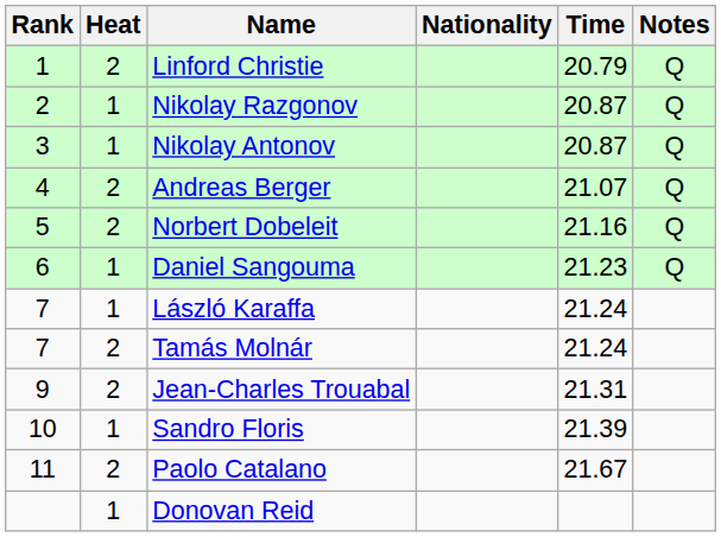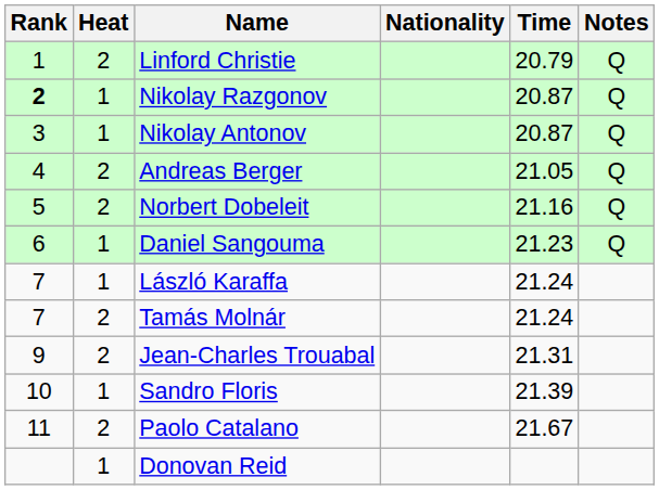 <table class="wikitable sortable" style="text-align:center">
 <tr>
 <th>Rank</th>
 <th>Heat</th>
 <th>Name</th>
 <th>Nationality</th>
 <th>Time</th>
 <th>Notes</th>
 </tr>
 <tr bgcolor=ccffcc>
 <td>1</td>
 <td>2</td>
 <td align="left"><a href='#'>Linford Christie</a></td>
 <td align=left></td>
 <td>20.79</td>
 <td>Q</td>
 </tr>
 <tr bgcolor=ccffcc>
-<td>2</td>
+<td><strong>2</strong></td>
 <td>1</td>
 <td align="left"><a href='#'>Nikolay Razgonov</a></td>
 <td align=left></td>
 <td>20.87</td>
 <td>Q</td>
 </tr>
 <tr bgcolor=ccffcc>
 <td>3</td>
 <td>1</td>
 <td align="left"><a href='#'>Nikolay Antonov</a></td>
 <td align=left></td>
 <td>20.87</td>
 <td>Q</td>
 </tr>
 <tr bgcolor=ccffcc>
 <td>4</td>
 <td>2</td>
 <td align="left"><a href='#'>Andreas Berger</a></td>
 <td align=left></td>
-<td>21.07</td>
+<td>21.05</td>
 <td>Q</td>
 </tr>
 <tr bgcolor=ccffcc>
 <td>5</td>
 <td>2</td>
 <td align="left"><a href='#'>Norbert Dobeleit</a></td>
 <td align=left></td>
 <td>21.16</td>
 <td>Q</td>
 </tr>
 <tr bgcolor=ccffcc>
 <td>6</td>
 <td>1</td>
 <td align="left"><a href='#'>Daniel Sangouma</a></td>
 <td align=left></td>
 <td>21.23</td>
 <td>Q</td>
 </tr>
 <tr>
 <td>7</td>
 <td>1</td>
 <td align="left"><a href='#'>László Karaffa</a></td>
 <td align=left></td>
 <td>21.24</td>
 <td></td>
 </tr>
 <tr>
 <td>7</td>
 <td>2</td>
 <td align="left"><a href='#'>Tamás Molnár</a></td>
 <td align=left></td>
 <td>21.24</td>
 <td></td>
 </tr>
 <tr>
 <td>9</td>
 <td>2</td>
 <td align="left"><a href='#'>Jean-Charles Trouabal</a></td>
 <td align=left></td>
 <td>21.31</td>
 <td></td>
 </tr>
 <tr>
 <td>10</td>
 <td>1</td>
 <td align="left"><a href='#'>Sandro Floris</a></td>
 <td align=left></td>
 <td>21.39</td>
 <td></td>
 </tr>
 <tr>
 <td>11</td>
 <td>2</td>
 <td align="left"><a href='#'>Paolo Catalano</a></td>
 <td align=left></td>
 <td>21.67</td>
 <td></td>
 </tr>
 <tr>
 <td></td>
 <td>1</td>
 <td align="left"><a href='#'>Donovan Reid</a></td>
 <td align=left></td>
 <td></td>
 <td></td>
 </tr>
 </table>
